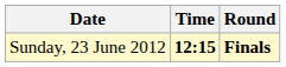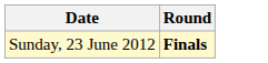 <table class="wikitable">
 <tr>
 <th>Date</th>
-<th>Time</th>
 <th>Round</th>
 </tr>
 <tr>
 <td style=background:lemonchiffon>Sunday, 23 June 2012</td>
-<td style=background:lemonchiffon><strong>12:15</strong></td>
 <td style=background:lemonchiffon><strong>Finals</strong></td>
 </tr>
 </table>
